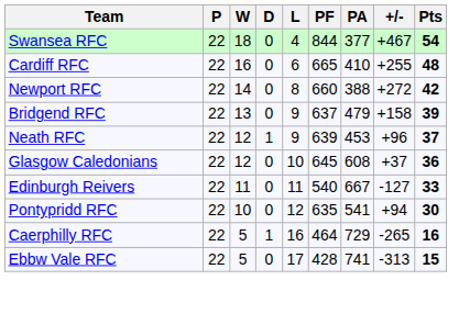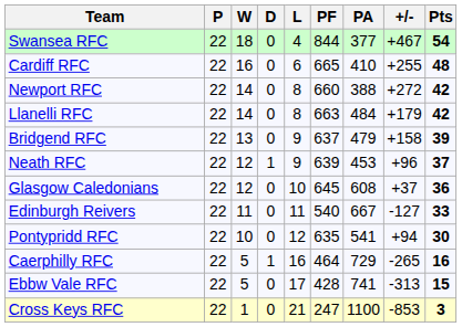 <table class="wikitable" style="text-align: center;">
 <tr>
 <th style="width:200px;">Team</th>
 <th width="20">P</th>
 <th width="20">W</th>
 <th width="20">D</th>
 <th width="20">L</th>
 <th width="20">PF</th>
 <th width="20">PA</th>
 <th width="25">+/-</th>
 <th width="20">Pts</th>
 </tr>
 <tr style="background:#cfc;">
 <td align="left"> <a href='#'>Swansea RFC</a></td>
 <td>22</td>
 <td>18</td>
 <td>0</td>
 <td>4</td>
 <td>844</td>
 <td>377</td>
 <td>+467</td>
 <td><strong>54</strong></td>
 </tr>
 <tr style="background:#f7f8ff;">
 <td align="left"> <a href='#'>Cardiff RFC</a></td>
 <td>22</td>
 <td>16</td>
 <td>0</td>
 <td>6</td>
 <td>665</td>
 <td>410</td>
 <td>+255</td>
 <td><strong>48</strong></td>
 </tr>
 <tr style="background:#f7f8ff;">
 <td align="left"> <a href='#'>Newport RFC</a></td>
 <td>22</td>
 <td>14</td>
 <td>0</td>
 <td>8</td>
 <td>660</td>
 <td>388</td>
 <td>+272</td>
+<td><strong>42</strong></td>
+</tr>
+<tr style="background:#f7f8ff;">
+<td align="left"> <a href='#'>Llanelli RFC</a></td>
+<td>22</td>
+<td>14</td>
+<td>0</td>
+<td>8</td>
+<td>663</td>
+<td>484</td>
+<td>+179</td>
 <td><strong>42</strong></td>
 </tr>
 <tr style="background:#f7f8ff;">
 <td align="left"> <a href='#'>Bridgend RFC</a></td>
 <td>22</td>
 <td>13</td>
 <td>0</td>
 <td>9</td>
 <td>637</td>
 <td>479</td>
 <td>+158</td>
 <td><strong>39</strong></td>
 </tr>
 <tr style="background:#f7f8ff;">
 <td align="left">  <a href='#'>Neath RFC</a></td>
 <td>22</td>
 <td>12</td>
 <td>1</td>
 <td>9</td>
 <td>639</td>
 <td>453</td>
 <td>+96</td>
 <td><strong>37</strong></td>
 </tr>
 <tr style="background:#f7f8ff;">
 <td align="left"> <a href='#'>Glasgow Caledonians</a></td>
 <td>22</td>
 <td>12</td>
 <td>0</td>
 <td>10</td>
 <td>645</td>
 <td>608</td>
 <td>+37</td>
 <td><strong>36</strong></td>
 </tr>
 <tr style="background:#f7f8ff;">
 <td align="left"> <a href='#'>Edinburgh Reivers</a></td>
 <td>22</td>
 <td>11</td>
 <td>0</td>
 <td>11</td>
 <td>540</td>
 <td>667</td>
 <td>-127</td>
 <td><strong>33</strong></td>
 </tr>
 <tr style="background:#f7f8ff;">
 <td align="left"> <a href='#'>Pontypridd RFC</a></td>
 <td>22</td>
 <td>10</td>
 <td>0</td>
 <td>12</td>
 <td>635</td>
 <td>541</td>
 <td>+94</td>
 <td><strong>30</strong></td>
 </tr>
 <tr style="background:#f7f8ff;">
 <td align="left"> <a href='#'>Caerphilly RFC</a></td>
 <td>22</td>
 <td>5</td>
 <td>1</td>
 <td>16</td>
 <td>464</td>
 <td>729</td>
 <td>-265</td>
 <td><strong>16</strong></td>
 </tr>
 <tr style="background:#f7f8ff;">
 <td align="left"> <a href='#'>Ebbw Vale RFC</a></td>
 <td>22</td>
 <td>5</td>
 <td>0</td>
 <td>17</td>
 <td>428</td>
 <td>741</td>
 <td>-313</td>
 <td><strong>15</strong></td>
 </tr>
+<tr style="background:#ffc;">
+<td align="left"> <a href='#'>Cross Keys RFC</a></td>
+<td>22</td>
+<td>1</td>
+<td>0</td>
+<td>21</td>
+<td>247</td>
+<td>1100</td>
+<td>-853</td>
+<td><strong>3</strong></td>
+</tr>
 </table>
